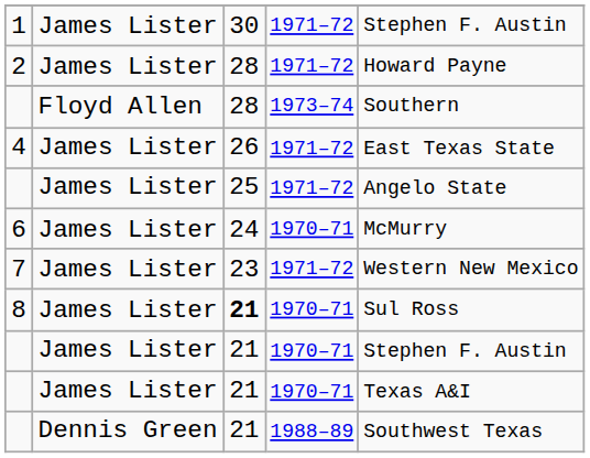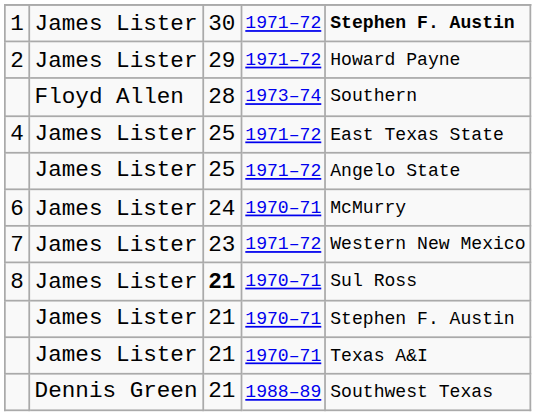 <table class="wikitable">
 <tr>
 </tr>
 <tr>
 <td>1</td>
 <td>James Lister</td>
 <td>30</td>
 <td style="font-size:80%;"><a href='#'>1971–72</a></td>
-<td style="font-size:80%;">Stephen F. Austin</td>
+<td style="font-size:80%;"><strong>Stephen F. Austin</strong></td>
 </tr>
 <tr>
 <td>2</td>
 <td>James Lister</td>
-<td>28</td>
+<td>29</td>
 <td style="font-size:80%;"><a href='#'>1971–72</a></td>
 <td style="font-size:80%;">Howard Payne</td>
 </tr>
 <tr>
 <td></td>
 <td>Floyd Allen</td>
 <td>28</td>
 <td style="font-size:80%;"><a href='#'>1973–74</a></td>
 <td style="font-size:80%;">Southern</td>
 </tr>
 <tr>
 <td>4</td>
 <td>James Lister</td>
-<td>26</td>
+<td>25</td>
 <td style="font-size:80%;"><a href='#'>1971–72</a></td>
 <td style="font-size:80%;">East Texas State</td>
 </tr>
 <tr>
 <td></td>
 <td>James Lister</td>
 <td>25</td>
 <td style="font-size:80%;"><a href='#'>1971–72</a></td>
 <td style="font-size:80%;">Angelo State</td>
 </tr>
 <tr>
 <td>6</td>
 <td>James Lister</td>
 <td>24</td>
 <td style="font-size:80%;"><a href='#'>1970–71</a></td>
 <td style="font-size:80%;">McMurry</td>
 </tr>
 <tr>
 <td>7</td>
 <td>James Lister</td>
 <td>23</td>
 <td style="font-size:80%;"><a href='#'>1971–72</a></td>
 <td style="font-size:80%;">Western New Mexico</td>
 </tr>
 <tr>
 <td>8</td>
 <td>James Lister</td>
 <td><strong>21</strong></td>
 <td style="font-size:80%;"><a href='#'>1970–71</a></td>
 <td style="font-size:80%;">Sul Ross</td>
 </tr>
 <tr>
 <td></td>
 <td>James Lister</td>
 <td>21</td>
 <td style="font-size:80%;"><a href='#'>1970–71</a></td>
 <td style="font-size:80%;">Stephen F. Austin</td>
 </tr>
 <tr>
 <td></td>
 <td>James Lister</td>
 <td>21</td>
 <td style="font-size:80%;"><a href='#'>1970–71</a></td>
 <td style="font-size:80%;">Texas A&I</td>
 </tr>
 <tr>
 <td></td>
 <td>Dennis Green</td>
 <td>21</td>
 <td style="font-size:80%;"><a href='#'>1988–89</a></td>
 <td style="font-size:80%;">Southwest Texas</td>
 </tr>
 </table>
